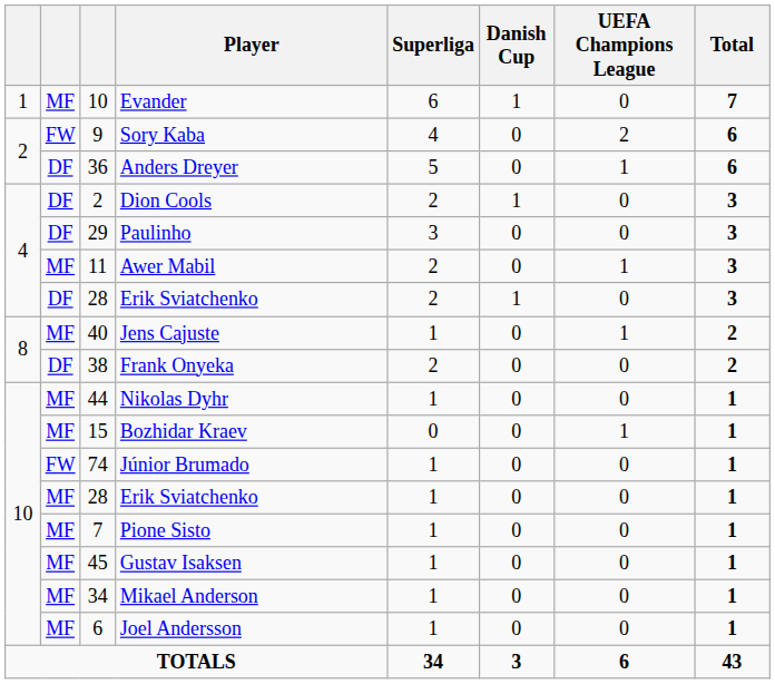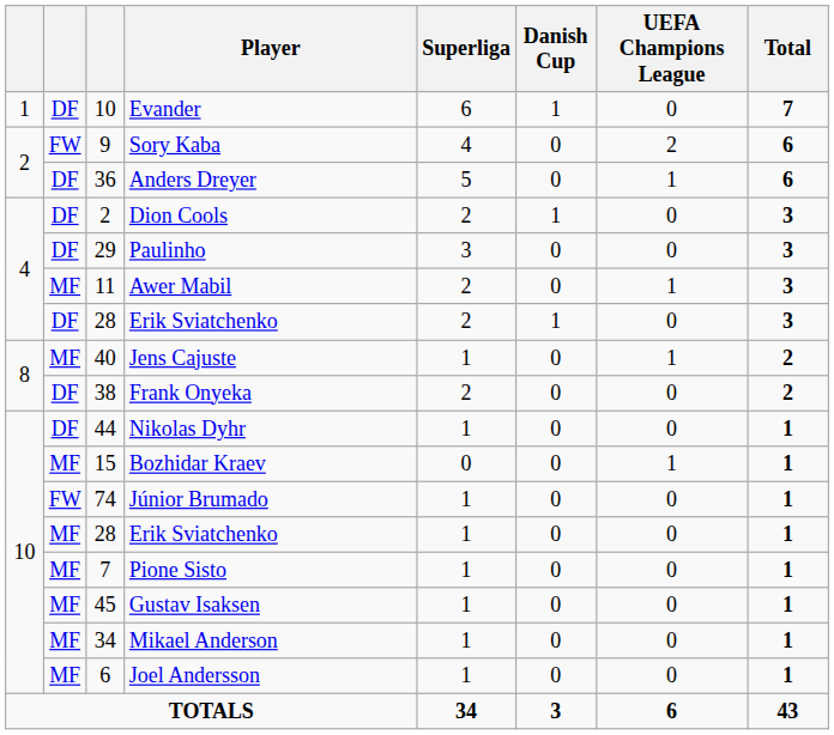 <table class="wikitable sortable" style="font-size: 95%; text-align: center;">
 <tr>
 <th width=20></th>
 <th width=20></th>
 <th width=20></th>
 <th width=200>Player</th>
 <th width=50>Superliga</th>
 <th width=50>Danish Cup</th>
 <th width=100>UEFA Champions League</th>
 <th width=50>Total</th>
 </tr>
 <tr>
 <td rowspan=1>1</td>
-<td><a href='#'>MF</a></td>
+<td><a href='#'>DF</a></td>
 <td>10</td>
 <td align=left> <a href='#'>Evander</a></td>
 <td>6</td>
 <td>1</td>
 <td>0</td>
 <td><strong>7</strong></td>
 </tr>
 <tr>
 <td rowspan=2>2</td>
 <td><a href='#'>FW</a></td>
 <td>9</td>
 <td align=left> <a href='#'>Sory Kaba</a></td>
 <td>4</td>
 <td>0</td>
 <td>2</td>
 <td><strong>6</strong></td>
 </tr>
 <tr>
 <td><a href='#'>DF</a></td>
 <td>36</td>
 <td align=left> <a href='#'>Anders Dreyer</a></td>
 <td>5</td>
 <td>0</td>
 <td>1</td>
 <td><strong>6</strong></td>
 </tr>
 <tr>
 <td rowspan=4>4</td>
 <td><a href='#'>DF</a></td>
 <td>2</td>
 <td align=left> <a href='#'>Dion Cools</a></td>
 <td>2</td>
 <td>1</td>
 <td>0</td>
 <td><strong>3</strong></td>
 </tr>
 <tr>
 <td><a href='#'>DF</a></td>
 <td>29</td>
 <td align=left> <a href='#'>Paulinho</a></td>
 <td>3</td>
 <td>0</td>
 <td>0</td>
 <td><strong>3</strong></td>
 </tr>
 <tr>
 <td><a href='#'>MF</a></td>
 <td>11</td>
 <td align=left> <a href='#'>Awer Mabil</a></td>
 <td>2</td>
 <td>0</td>
 <td>1</td>
 <td><strong>3</strong></td>
 </tr>
 <tr>
 <td><a href='#'>DF</a></td>
 <td>28</td>
 <td align=left> <a href='#'>Erik Sviatchenko</a></td>
 <td>2</td>
 <td>1</td>
 <td>0</td>
 <td><strong>3</strong></td>
 </tr>
 <tr>
 <td rowspan=2>8</td>
 <td><a href='#'>MF</a></td>
 <td>40</td>
 <td align=left> <a href='#'>Jens Cajuste</a></td>
 <td>1</td>
 <td>0</td>
 <td>1</td>
 <td><strong>2</strong></td>
 </tr>
 <tr>
 <td><a href='#'>DF</a></td>
 <td>38</td>
 <td align=left> <a href='#'>Frank Onyeka</a></td>
 <td>2</td>
 <td>0</td>
 <td>0</td>
 <td><strong>2</strong></td>
 </tr>
 <tr>
 <td rowspan=8>10</td>
-<td><a href='#'>MF</a></td>
+<td><a href='#'>DF</a></td>
 <td>44</td>
 <td align=left> <a href='#'>Nikolas Dyhr</a></td>
 <td>1</td>
 <td>0</td>
 <td>0</td>
 <td><strong>1</strong></td>
 </tr>
 <tr>
 <td><a href='#'>MF</a></td>
 <td>15</td>
 <td align=left> <a href='#'>Bozhidar Kraev</a></td>
 <td>0</td>
 <td>0</td>
 <td>1</td>
 <td><strong>1</strong></td>
 </tr>
 <tr>
 <td><a href='#'>FW</a></td>
 <td>74</td>
 <td align=left> <a href='#'>Júnior Brumado</a></td>
 <td>1</td>
 <td>0</td>
 <td>0</td>
 <td><strong>1</strong></td>
 </tr>
 <tr>
 <td><a href='#'>MF</a></td>
 <td>28</td>
 <td align=left> <a href='#'>Erik Sviatchenko</a></td>
 <td>1</td>
 <td>0</td>
 <td>0</td>
 <td><strong>1</strong></td>
 </tr>
 <tr>
 <td><a href='#'>MF</a></td>
 <td>7</td>
 <td align=left>  <a href='#'>Pione Sisto</a></td>
 <td>1</td>
 <td>0</td>
 <td>0</td>
 <td><strong>1</strong></td>
 </tr>
 <tr>
 <td><a href='#'>MF</a></td>
 <td>45</td>
 <td align=left> <a href='#'>Gustav Isaksen</a></td>
 <td>1</td>
 <td>0</td>
 <td>0</td>
 <td><strong>1</strong></td>
 </tr>
 <tr>
 <td><a href='#'>MF</a></td>
 <td>34</td>
 <td align=left> <a href='#'>Mikael Anderson</a></td>
 <td>1</td>
 <td>0</td>
 <td>0</td>
 <td><strong>1</strong></td>
 </tr>
 <tr>
 <td><a href='#'>MF</a></td>
 <td>6</td>
 <td align=left> <a href='#'>Joel Andersson</a></td>
 <td>1</td>
 <td>0</td>
 <td>0</td>
 <td><strong>1</strong></td>
 </tr>
 <tr>
 <td colspan="4"><strong>TOTALS</strong></td>
 <td><strong>34</strong></td>
 <td><strong>3</strong></td>
 <td><strong>6</strong></td>
 <td><strong>43</strong></td>
 </tr>
 </table>
